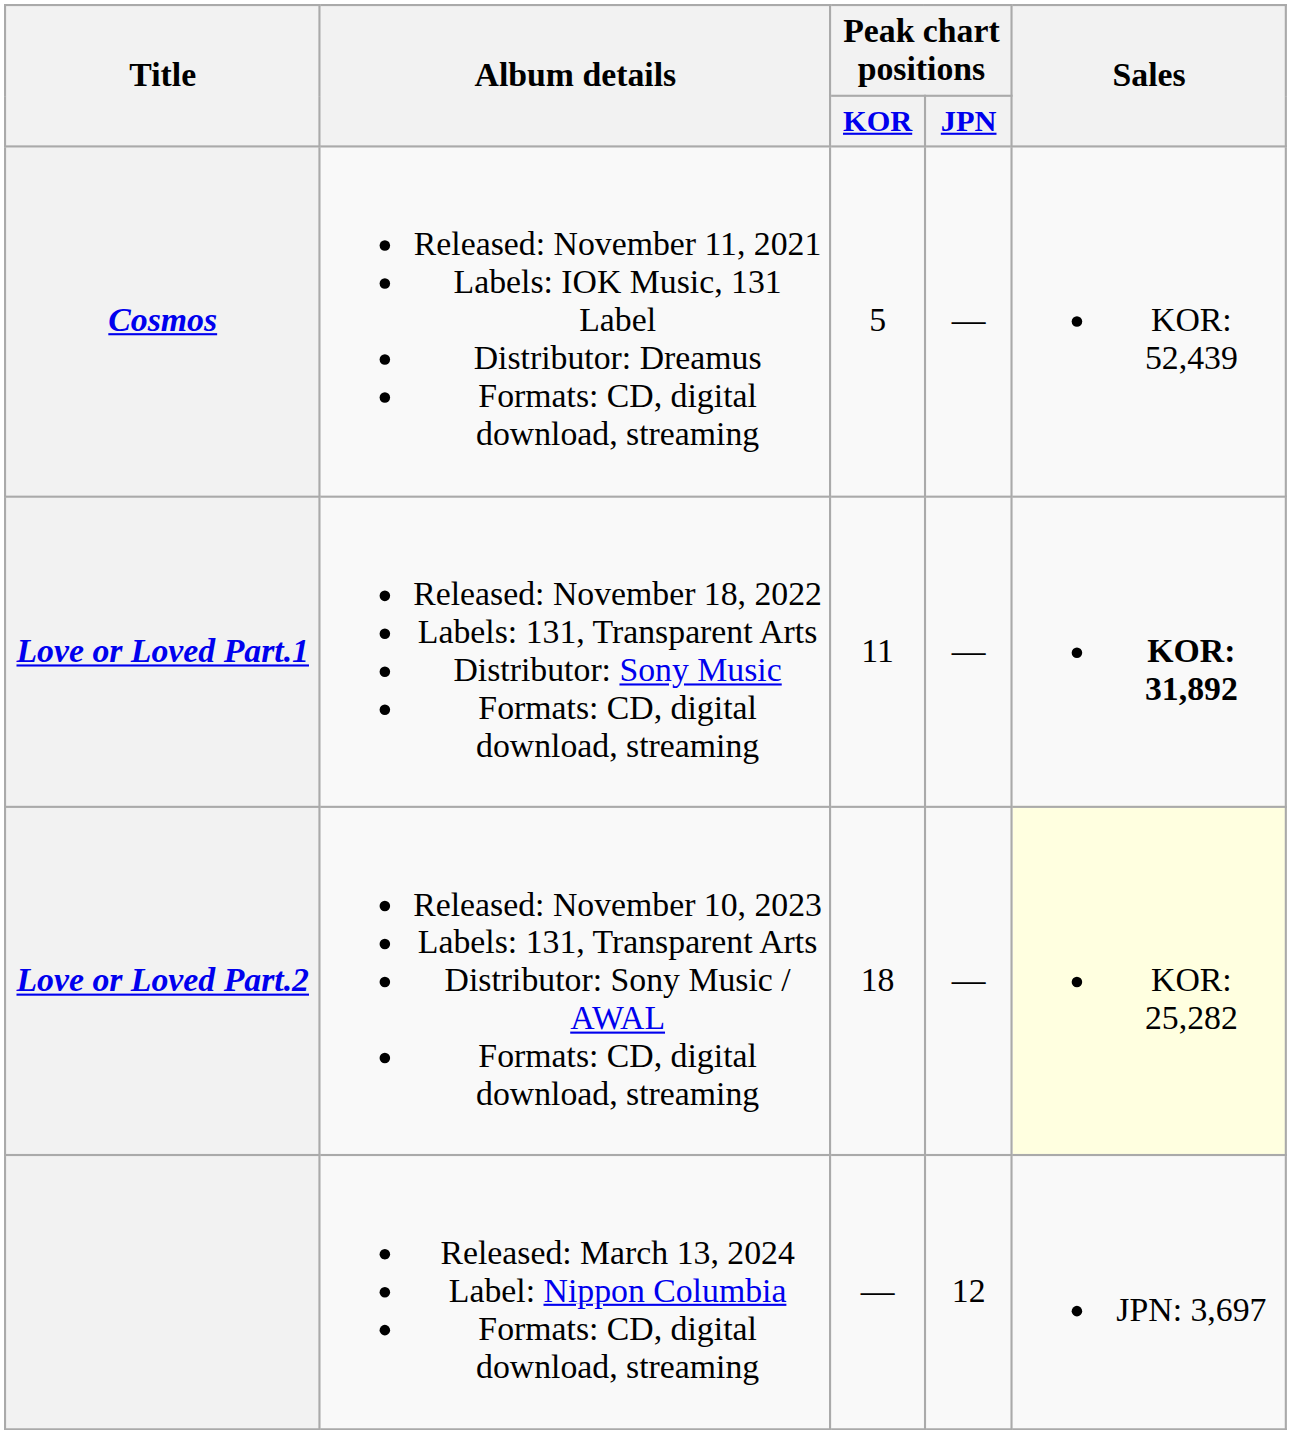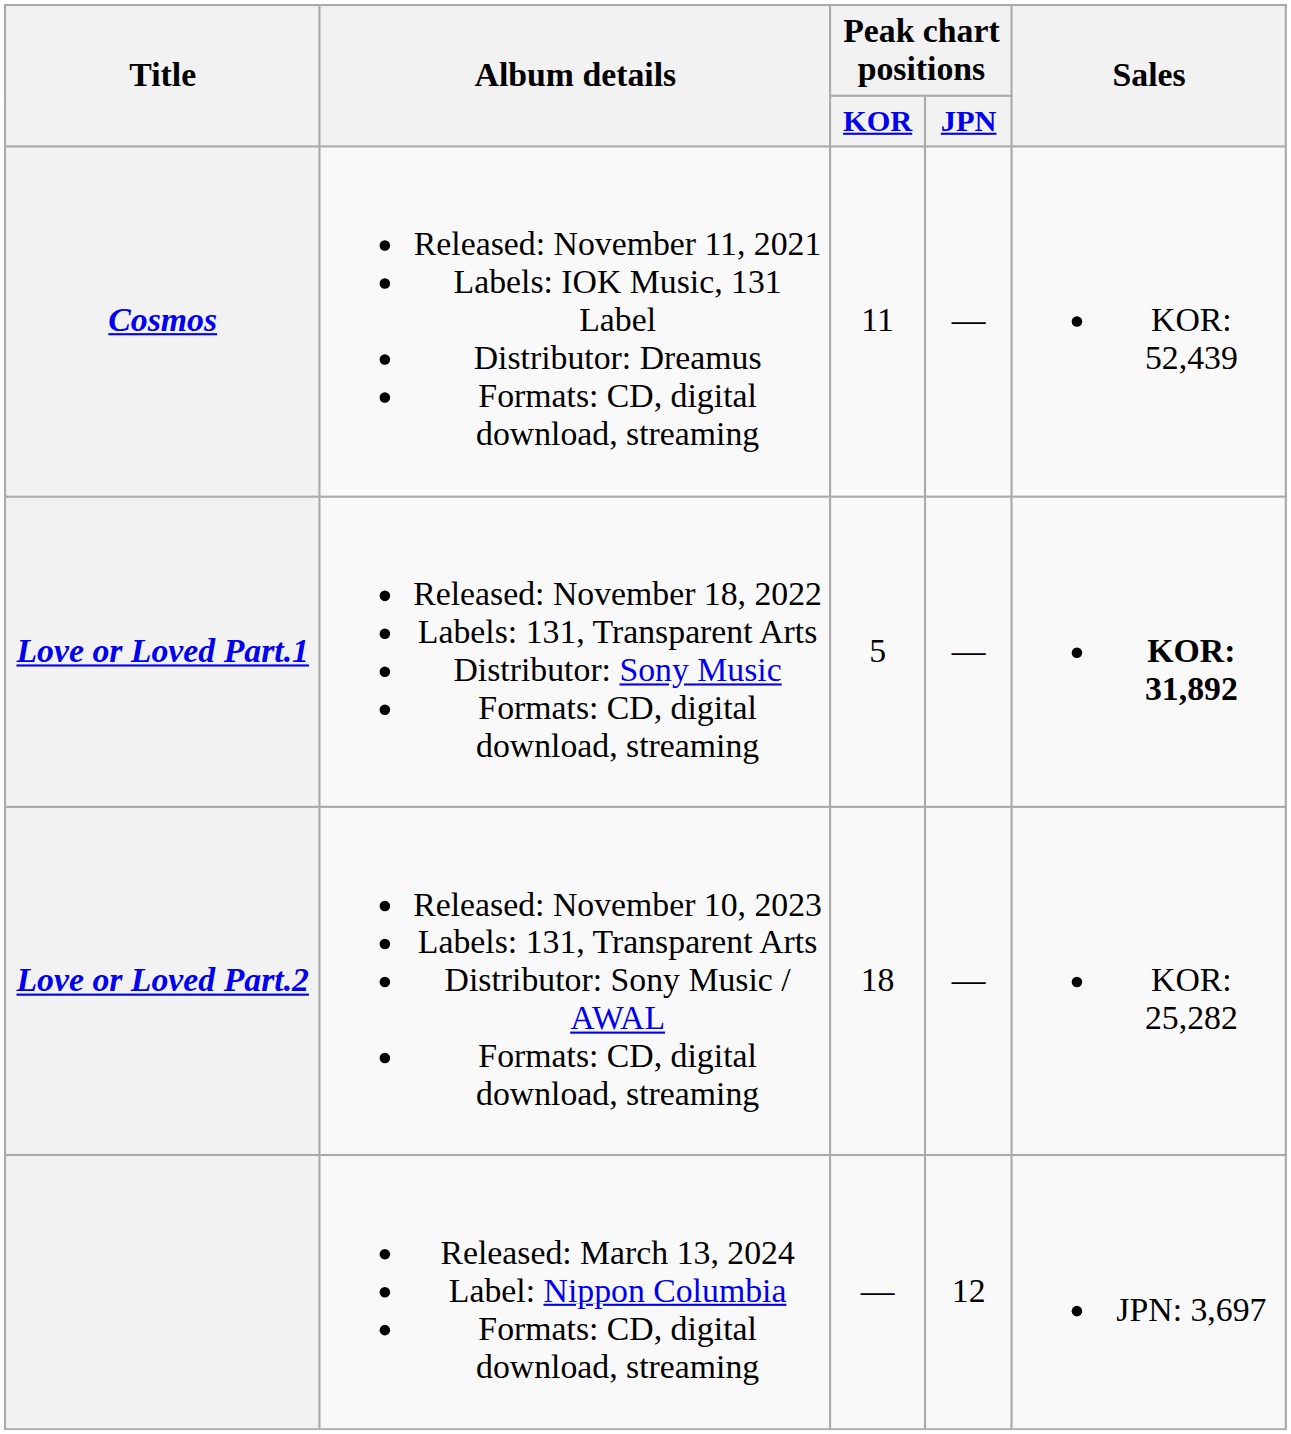 <table class="wikitable plainrowheaders" style="text-align:center;">
 <tr>
 <th scope="col" rowspan="2" style="width:14.5em;">Title</th>
 <th rowspan="2" style="width:22em;">Album details</th>
 <th scope="col" colspan="2">Peak chart positions</th>
 <th scope="col" rowspan="2" style="width:10em;">Sales</th>
 </tr>
 <tr>
 <th scope="col" style="width:3em;font-size:90%"><a href='#'>KOR</a><br></th>
 <th scope="col" style="width:3em;font-size:90%"><a href='#'>JPN</a><br></th>
 </tr>
 <tr>
 <th scope="row"><em><a href='#'>Cosmos</a></em></th>
 <td><br><ul><li>Released: November 11, 2021</li><li>Labels: IOK Music, 131 Label</li><li>Distributor: Dreamus</li><li>Formats: CD, digital download, streaming</li></ul></td>
-<td>5</td>
+<td>11</td>
 <td>—</td>
 <td><br><ul><li>KOR: 52,439</li></ul></td>
 </tr>
 <tr>
 <th scope="row"><em><a href='#'>Love or Loved Part.1</a></em></th>
 <td><br><ul><li>Released: November 18, 2022</li><li>Labels: 131, Transparent Arts</li><li>Distributor: <a href='#'>Sony Music</a></li><li>Formats: CD, digital download, streaming</li></ul></td>
-<td>11</td>
+<td>5</td>
 <td>—</td>
 <td><strong><br><ul><li>KOR: 31,892</li></ul></strong></td>
 </tr>
 <tr>
 <th scope="row"><em><a href='#'>Love or Loved Part.2</a></em></th>
 <td><br><ul><li>Released: November 10, 2023</li><li>Labels: 131, Transparent Arts</li><li>Distributor: Sony Music / <a href='#'>AWAL</a></li><li>Formats: CD, digital download, streaming</li></ul></td>
 <td>18</td>
 <td>—</td>
-<td style="background: lightyellow;"><br><ul><li>KOR: 25,282</li></ul></td>
+<td><br><ul><li>KOR: 25,282</li></ul></td>
 </tr>
 <tr>
 <th scope="row"></th>
 <td><br><ul><li>Released: March 13, 2024</li><li>Label: <a href='#'>Nippon Columbia</a></li><li>Formats: CD, digital download, streaming</li></ul></td>
 <td>—</td>
 <td>12</td>
 <td><br><ul><li>JPN: 3,697</li></ul></td>
 </tr>
 </table>
